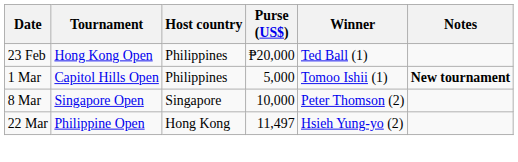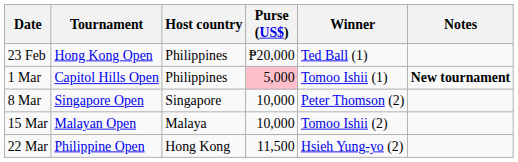 <table class="wikitable" style="font-size:95%">
 <tr>
 <th>Date</th>
 <th>Tournament</th>
 <th>Host country</th>
 <th>Purse<br>(<a href='#'>US$</a>)</th>
 <th>Winner</th>
 <th>Notes</th>
 </tr>
 <tr>
 <td>23 Feb</td>
 <td><a href='#'>Hong Kong Open</a></td>
 <td>Philippines</td>
 <td align=right>₱20,000</td>
 <td> <a href='#'>Ted Ball</a> (1)</td>
 <td></td>
 </tr>
 <tr>
 <td>1 Mar</td>
 <td><a href='#'>Capitol Hills Open</a></td>
 <td>Philippines</td>
-<td align=right>5,000</td>
+<td align=right style="background: pink;">5,000</td>
 <td> <a href='#'>Tomoo Ishii</a> (1)</td>
 <td><strong>New tournament</strong></td>
 </tr>
 <tr>
 <td>8 Mar</td>
 <td><a href='#'>Singapore Open</a></td>
 <td>Singapore</td>
 <td align=right>10,000</td>
 <td> <a href='#'>Peter Thomson</a> (2)</td>
 <td></td>
 </tr>
 <tr>
+<td>15 Mar</td>
+<td><a href='#'>Malayan Open</a></td>
+<td>Malaya</td>
+<td align=right>10,000</td>
+<td> <a href='#'>Tomoo Ishii</a> (2)</td>
+<td></td>
+</tr>
+<tr>
 <td>22 Mar</td>
 <td><a href='#'>Philippine Open</a></td>
 <td>Hong Kong</td>
-<td align=right>11,497</td>
+<td align=right>11,500</td>
 <td> <a href='#'>Hsieh Yung-yo</a> (2)</td>
 <td></td>
 </tr>
 </table>
